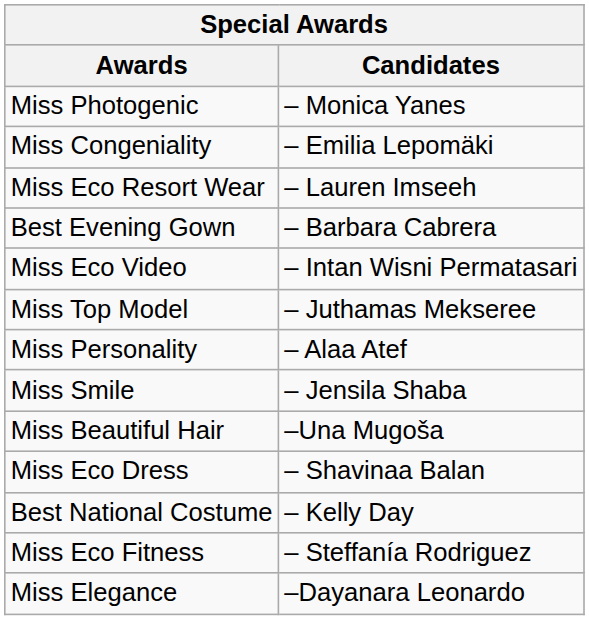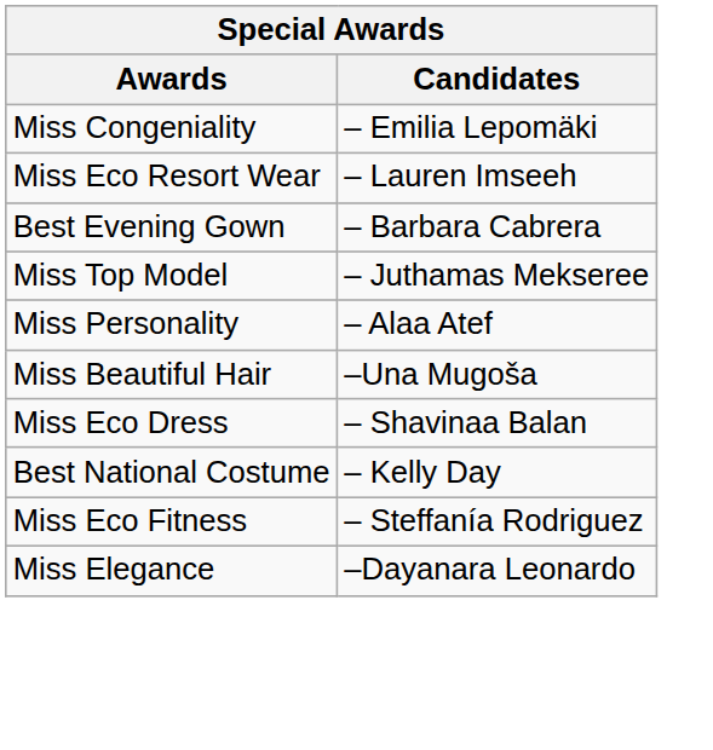 <table class="wikitable">
 <tr>
 <th colspan="2">Special Awards</th>
 </tr>
 <tr>
 <th>Awards</th>
 <th>Candidates</th>
-</tr>
-<tr>
-<td>Miss Photogenic</td>
-<td> – Monica Yanes</td>
 </tr>
 <tr>
 <td>Miss Congeniality</td>
 <td> – Emilia Lepomäki</td>
 </tr>
 <tr>
 <td>Miss Eco Resort Wear</td>
 <td> – Lauren Imseeh</td>
 </tr>
 <tr>
 <td>Best Evening Gown</td>
 <td> – Barbara Cabrera</td>
 </tr>
 <tr>
-<td>Miss Eco Video</td>
-<td> – Intan Wisni Permatasari</td>
-</tr>
-<tr>
 <td>Miss Top Model</td>
 <td> – Juthamas Mekseree</td>
 </tr>
 <tr>
 <td>Miss Personality</td>
 <td> – Alaa Atef</td>
-</tr>
-<tr>
-<td>Miss Smile</td>
-<td> – Jensila Shaba</td>
 </tr>
 <tr>
 <td>Miss Beautiful Hair</td>
 <td> –Una Mugoša</td>
 </tr>
 <tr>
 <td>Miss Eco Dress</td>
 <td> – Shavinaa Balan</td>
 </tr>
 <tr>
 <td>Best National Costume</td>
 <td> – Kelly Day</td>
 </tr>
 <tr>
 <td>Miss Eco Fitness</td>
 <td> – Steffanía Rodriguez</td>
 </tr>
 <tr>
 <td>Miss Elegance</td>
 <td> –Dayanara Leonardo</td>
 </tr>
 </table>
